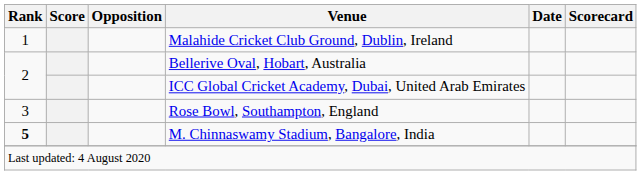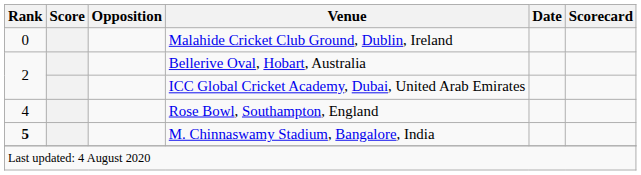 <table class="wikitable plainrowheaders sortable">
 <tr>
 <th scope=col>Rank</th>
 <th scope=col>Score</th>
 <th scope=col>Opposition</th>
 <th scope=col>Venue</th>
 <th scope=col>Date</th>
 <th scope=col>Scorecard</th>
 </tr>
 <tr>
-<td align=center>1</td>
+<td align=center>0</td>
 <th scope=row style=text-align:center;></th>
 <td></td>
 <td><a href='#'>Malahide Cricket Club Ground</a>, <a href='#'>Dublin</a>, Ireland</td>
 <td></td>
 <td></td>
 </tr>
 <tr>
 <td align=center rowspan=2>2</td>
 <th scope=row style=text-align:center;></th>
 <td></td>
 <td><a href='#'>Bellerive Oval</a>, <a href='#'>Hobart</a>, Australia</td>
 <td> </td>
 <td></td>
 </tr>
 <tr>
 <th scope=row style=text-align:center;></th>
 <td></td>
 <td><a href='#'>ICC Global Cricket Academy</a>, <a href='#'>Dubai</a>, United Arab Emirates</td>
 <td></td>
 <td></td>
 </tr>
 <tr>
-<td align=center>3</td>
+<td align=center>4</td>
 <th scope=row style=text-align:center;></th>
 <td></td>
 <td><a href='#'>Rose Bowl</a>, <a href='#'>Southampton</a>, England</td>
 <td></td>
 <td></td>
 </tr>
 <tr>
 <td align=center><strong>5</strong></td>
 <th scope=row style=text-align:center;></th>
 <td></td>
 <td><a href='#'>M. Chinnaswamy Stadium</a>, <a href='#'>Bangalore</a>, India</td>
 <td> </td>
 <td></td>
 </tr>
 <tr>
 </tr>
 <tr class=sortbottom>
 <td colspan=6><small>Last updated: 4 August 2020</small></td>
 </tr>
 </table>
